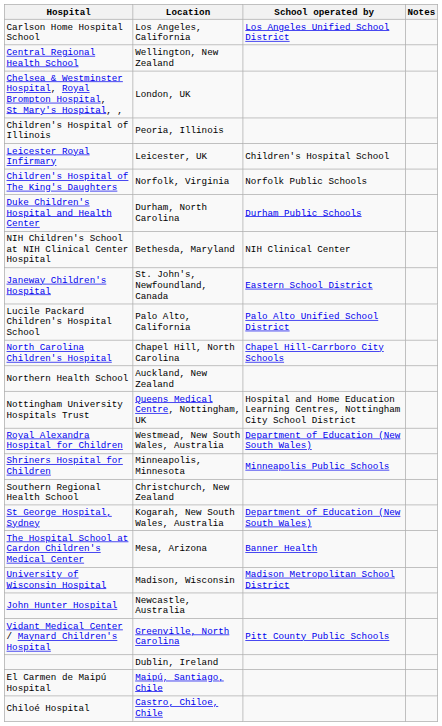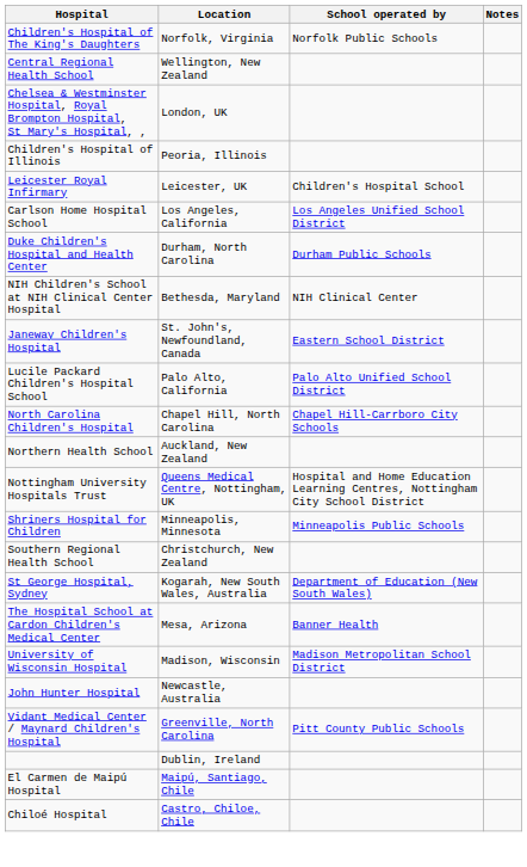 <table class="wikitable sortable">
 <tr>
 <th>Hospital</th>
 <th>Location</th>
 <th>School operated by</th>
 <th>Notes</th>
 </tr>
 <tr>
-<td>Carlson Home Hospital School</td>
-<td>Los Angeles, California</td>
-<td><a href='#'>Los Angeles Unified School District</a></td>
+<td><a href='#'>Children's Hospital of The King's Daughters</a></td>
+<td>Norfolk, Virginia</td>
+<td>Norfolk Public Schools</td>
 <td></td>
 </tr>
 <tr>
 <td><a href='#'>Central Regional Health School</a></td>
 <td>Wellington, New Zealand</td>
 <td></td>
 <td></td>
 </tr>
 <tr>
 <td><a href='#'>Chelsea & Westminster Hospital</a>, <a href='#'>Royal Brompton Hospital</a>,<br><a href='#'>St Mary's Hospital</a>, , </td>
 <td>London, UK</td>
 <td></td>
 <td></td>
 </tr>
 <tr>
 <td>Children's Hospital of Illinois</td>
 <td>Peoria, Illinois</td>
 <td></td>
 <td></td>
 </tr>
 <tr>
 <td><a href='#'>Leicester Royal Infirmary</a></td>
 <td>Leicester, UK</td>
 <td>Children's Hospital School</td>
 <td></td>
 </tr>
 <tr>
-<td><a href='#'>Children's Hospital of The King's Daughters</a></td>
-<td>Norfolk, Virginia</td>
-<td>Norfolk Public Schools</td>
+<td>Carlson Home Hospital School</td>
+<td>Los Angeles, California</td>
+<td><a href='#'>Los Angeles Unified School District</a></td>
 <td></td>
 </tr>
 <tr>
 <td><a href='#'>Duke Children's Hospital and Health Center</a></td>
 <td>Durham, North Carolina</td>
 <td><a href='#'>Durham Public Schools</a></td>
 <td></td>
 </tr>
 <tr>
 <td>NIH Children's School at NIH Clinical Center Hospital</td>
 <td>Bethesda, Maryland</td>
 <td>NIH Clinical Center</td>
 </tr>
 <tr>
 <td><a href='#'>Janeway Children's Hospital</a></td>
 <td>St. John's, Newfoundland, Canada</td>
 <td><a href='#'>Eastern School District</a></td>
 <td></td>
 </tr>
 <tr>
 <td>Lucile Packard Children's Hospital School</td>
 <td>Palo Alto, California</td>
 <td><a href='#'>Palo Alto Unified School District</a></td>
 <td></td>
 </tr>
 <tr>
 <td><a href='#'>North Carolina Children's Hospital</a></td>
 <td>Chapel Hill, North Carolina</td>
 <td><a href='#'>Chapel Hill-Carrboro City Schools</a></td>
 <td></td>
 </tr>
 <tr>
 <td>Northern Health School</td>
 <td>Auckland, New Zealand</td>
 <td></td>
 <td></td>
 </tr>
 <tr>
 <td>Nottingham University Hospitals Trust</td>
 <td><a href='#'>Queens Medical Centre</a>, Nottingham, UK</td>
 <td>Hospital and Home Education Learning Centres, Nottingham City School District</td>
-<td></td>
-</tr>
-<tr>
-<td><a href='#'>Royal Alexandra Hospital for Children</a></td>
-<td>Westmead, New South Wales, Australia</td>
-<td><a href='#'>Department of Education (New South Wales)</a></td>
 <td></td>
 </tr>
 <tr>
 <td><a href='#'>Shriners Hospital for Children</a></td>
 <td>Minneapolis, Minnesota</td>
 <td><a href='#'>Minneapolis Public Schools</a></td>
 <td></td>
 </tr>
 <tr>
 <td>Southern Regional Health School</td>
 <td>Christchurch, New Zealand</td>
 <td></td>
 <td></td>
 </tr>
 <tr>
 <td><a href='#'>St George Hospital, Sydney</a></td>
 <td>Kogarah, New South Wales, Australia</td>
 <td><a href='#'>Department of Education (New South Wales)</a></td>
 <td></td>
 </tr>
 <tr>
 <td><a href='#'>The Hospital School at Cardon Children's Medical Center</a></td>
 <td>Mesa, Arizona</td>
 <td><a href='#'>Banner Health</a></td>
 <td></td>
 </tr>
 <tr>
 <td><a href='#'>University of Wisconsin Hospital</a></td>
 <td>Madison, Wisconsin</td>
 <td><a href='#'>Madison Metropolitan School District</a></td>
 <td></td>
 </tr>
 <tr>
 <td><a href='#'>John Hunter Hospital</a></td>
 <td>Newcastle, Australia</td>
 <td></td>
 <td></td>
 </tr>
 <tr>
 <td><a href='#'>Vidant Medical Center</a> / <a href='#'>Maynard Children's Hospital</a></td>
 <td><a href='#'>Greenville, North Carolina</a></td>
 <td><a href='#'>Pitt County Public Schools</a></td>
 <td></td>
 </tr>
 <tr>
 <td></td>
 <td>Dublin, Ireland</td>
 <td></td>
 <td></td>
 </tr>
 <tr>
 <td>El Carmen de Maipú Hospital</td>
 <td><a href='#'>Maipú, Santiago, Chile</a></td>
 <td></td>
 <td></td>
 </tr>
 <tr>
 <td>Chiloé Hospital</td>
 <td><a href='#'>Castro, Chiloe, Chile</a></td>
 <td></td>
 <td></td>
 </tr>
 </table>
